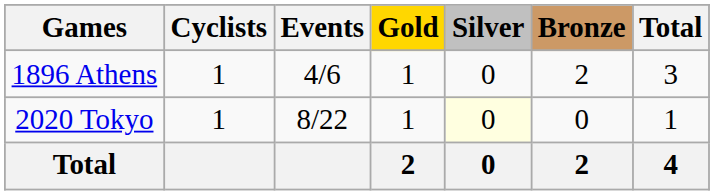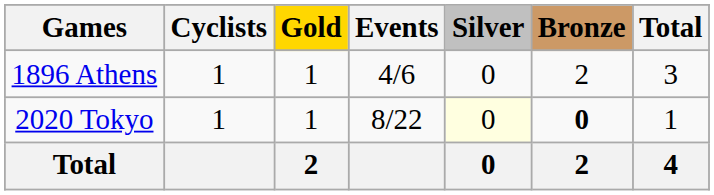 <table class="wikitable sortable" style="text-align:center">
 <tr>
 <th>Games</th>
 <th>Cyclists</th>
+<th style="background-color:gold;">Gold</th>
 <th>Events</th>
-<th style="background-color:gold;">Gold</th>
 <th style="background-color:silver;">Silver</th>
 <th style="background-color:#c96;">Bronze</th>
 <th>Total</th>
 </tr>
 <tr>
 <td align=left><a href='#'>1896 Athens</a></td>
 <td>1</td>
+<td>1</td>
 <td>4/6</td>
-<td>1</td>
 <td>0</td>
 <td>2</td>
 <td>3</td>
 </tr>
 <tr>
 <td><a href='#'>2020 Tokyo</a></td>
 <td>1</td>
+<td>1</td>
 <td>8/22</td>
-<td>1</td>
 <td style="background: lightyellow;">0</td>
-<td>0</td>
+<td><strong>0</strong></td>
 <td>1</td>
 </tr>
 <tr>
 <th>Total</th>
 <th></th>
+<th>2</th>
 <th></th>
-<th>2</th>
 <th>0</th>
 <th>2</th>
 <th>4</th>
 </tr>
 </table>
